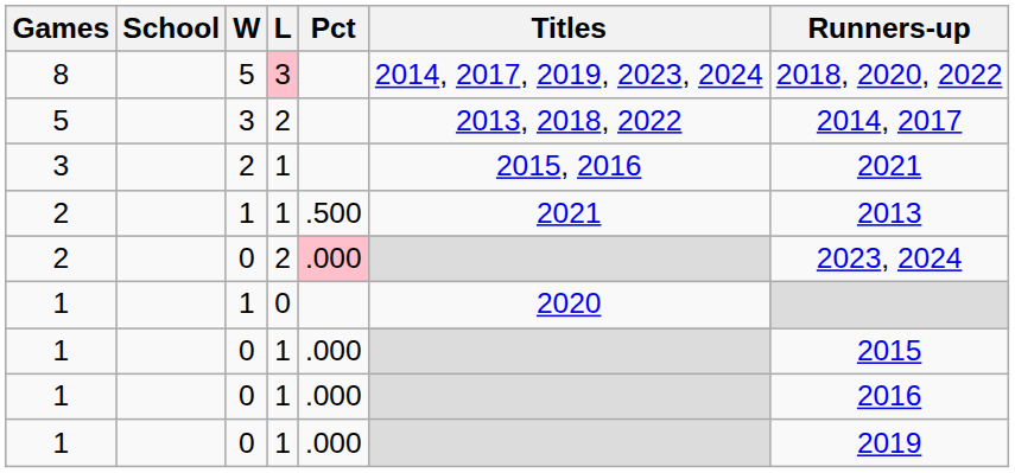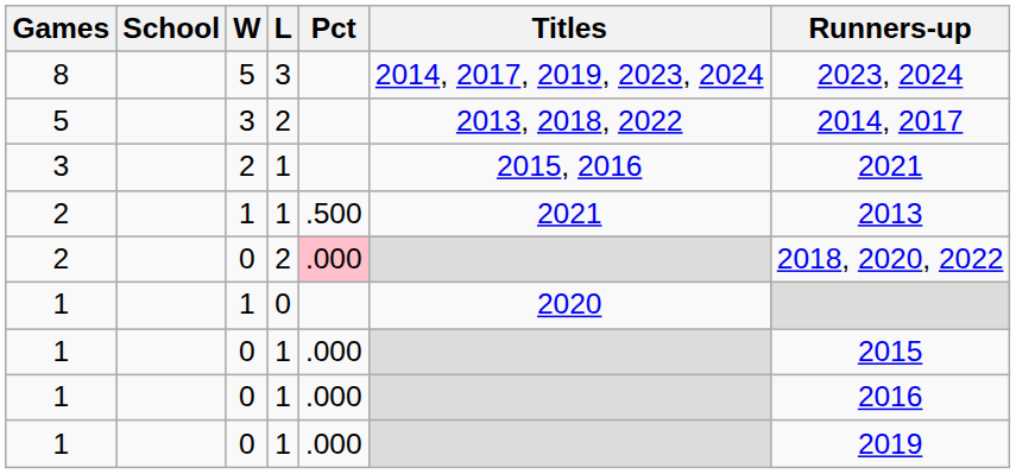 <table class="sortable wikitable" style="text-align:center">
 <tr>
 <th>Games</th>
 <th>School</th>
 <th>W</th>
 <th>L</th>
 <th>Pct</th>
 <th>Titles</th>
 <th>Runners-up</th>
 </tr>
 <tr>
 <td>8</td>
 <td align=left style=><a href='#'></a></td>
 <td>5</td>
-<td style="background: pink;">3</td>
+<td>3</td>
 <td></td>
 <td><a href='#'>2014</a>, <a href='#'>2017</a>, <a href='#'>2019</a>, <a href='#'>2023</a>, <a href='#'>2024</a></td>
-<td><a href='#'>2018</a>, <a href='#'>2020</a>, <a href='#'>2022</a></td>
+<td><a href='#'>2023</a>, <a href='#'>2024</a></td>
 </tr>
 <tr>
 <td>5</td>
 <td align=left style=><a href='#'></a></td>
 <td>3</td>
 <td>2</td>
 <td></td>
 <td><a href='#'>2013</a>, <a href='#'>2018</a>, <a href='#'>2022</a></td>
 <td><a href='#'>2014</a>, <a href='#'>2017</a></td>
 </tr>
 <tr>
 <td>3</td>
 <td align=left style=><a href='#'></a></td>
 <td>2</td>
 <td>1</td>
 <td></td>
 <td><a href='#'>2015</a>, <a href='#'>2016</a></td>
 <td><a href='#'>2021</a></td>
 </tr>
 <tr>
 <td>2</td>
 <td align=left style=><a href='#'></a></td>
 <td>1</td>
 <td>1</td>
 <td>.500</td>
 <td><a href='#'>2021</a></td>
 <td><a href='#'>2013</a></td>
 </tr>
 <tr>
 <td>2</td>
 <td align=left style=><a href='#'></a></td>
 <td>0</td>
 <td>2</td>
 <td style="background: pink;">.000</td>
 <td style="background:#DCDCDC;"> </td>
-<td><a href='#'>2023</a>, <a href='#'>2024</a></td>
+<td><a href='#'>2018</a>, <a href='#'>2020</a>, <a href='#'>2022</a></td>
 </tr>
 <tr>
 <td>1</td>
 <td align=left style=><a href='#'></a></td>
 <td>1</td>
 <td>0</td>
 <td></td>
 <td><a href='#'>2020</a></td>
 <td style="background:#DCDCDC;"> </td>
 </tr>
 <tr>
 <td>1</td>
 <td align=left style=><a href='#'></a></td>
 <td>0</td>
 <td>1</td>
 <td>.000</td>
 <td style="background:#DCDCDC;"> </td>
 <td><a href='#'>2015</a></td>
 </tr>
 <tr>
 <td>1</td>
 <td align=left style=><a href='#'></a></td>
 <td>0</td>
 <td>1</td>
 <td>.000</td>
 <td style="background:#DCDCDC;"> </td>
 <td><a href='#'>2016</a></td>
 </tr>
 <tr>
 <td>1</td>
 <td align=left style=><a href='#'></a></td>
 <td>0</td>
 <td>1</td>
 <td>.000</td>
 <td style="background:#DCDCDC;"> </td>
 <td><a href='#'>2019</a></td>
 </tr>
 </table>
